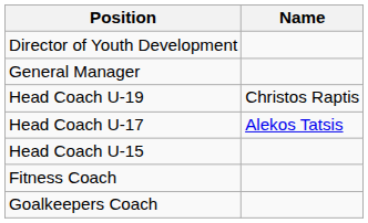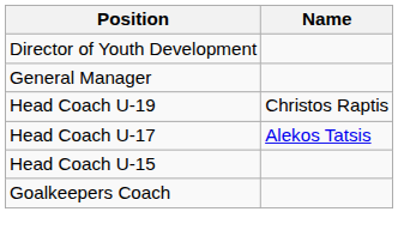 <table class="wikitable">
 <tr>
 <th>Position</th>
 <th>Name</th>
 </tr>
 <tr>
 <td>Director of Youth Development</td>
 <td></td>
 </tr>
 <tr>
 <td>General Manager</td>
 <td></td>
 </tr>
 <tr>
 <td>Head Coach U-19</td>
 <td>Christos Raptis</td>
 </tr>
 <tr>
 <td>Head Coach U-17</td>
 <td><a href='#'>Alekos Tatsis</a></td>
 </tr>
 <tr>
 <td>Head Coach U-15</td>
 <td></td>
 </tr>
 <tr>
-<td>Fitness Coach</td>
-<td></td>
-</tr>
-<tr>
 <td>Goalkeepers Coach</td>
 <td></td>
 </tr>
 </table>
